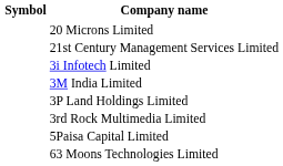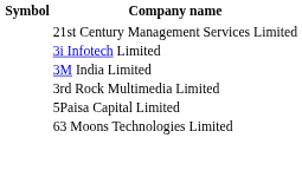 <table style="background:transparent;">
 <tr>
 <th>Symbol</th>
 <th>Company name</th>
 </tr>
 <tr>
-</tr>
-<tr>
-<td></td>
-<td>20 Microns Limited</td>
 </tr>
 <tr>
 <td></td>
 <td>21st Century Management Services Limited</td>
 </tr>
 <tr>
 <td></td>
 <td><a href='#'>3i Infotech</a> Limited</td>
 </tr>
 <tr>
 <td></td>
 <td><a href='#'>3M</a> India Limited</td>
-</tr>
-<tr>
-<td></td>
-<td>3P Land Holdings Limited</td>
 </tr>
 <tr>
 <td></td>
 <td>3rd Rock Multimedia Limited</td>
 </tr>
 <tr>
 <td></td>
 <td>5Paisa Capital Limited</td>
 </tr>
 <tr>
 <td></td>
 <td>63 Moons Technologies Limited</td>
 </tr>
 <tr>
 </tr>
 </table>
